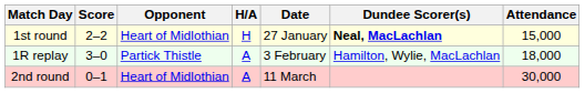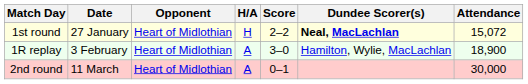 <table class="wikitable" style="text-align:center">
 <tr>
 <th>Match Day</th>
-<th>Score</th>
+<th>Date</th>
 <th>Opponent</th>
 <th>H/A</th>
-<th>Date</th>
+<th>Score</th>
 <th>Dundee Scorer(s)</th>
 <th>Attendance</th>
 </tr>
 <tr bgcolor="#FFFFDD">
 <td>1st round</td>
-<td>2–2</td>
+<td align="left">27 January</td>
 <td align="left"><a href='#'>Heart of Midlothian</a></td>
 <td><a href='#'>H</a></td>
-<td align="left">27 January</td>
+<td>2–2</td>
 <td align="left"><strong>Neal, <a href='#'>MacLachlan</a></strong></td>
-<td>15,000</td>
+<td>15,072</td>
 </tr>
 <tr bgcolor="#EEFFEE">
 <td>1R replay</td>
+<td align="left">3 February</td>
+<td align="left"><a href='#'>Heart of Midlothian</a></td>
+<td><a href='#'>A</a></td>
 <td>3–0</td>
-<td align="left"><a href='#'>Partick Thistle</a></td>
-<td><a href='#'>A</a></td>
-<td align="left">3 February</td>
 <td align="left"><a href='#'>Hamilton</a>, Wylie, <a href='#'>MacLachlan</a></td>
-<td>18,000</td>
+<td>18,900</td>
 </tr>
 <tr bgcolor="#FFCCCC">
 <td>2nd round</td>
-<td>0–1</td>
+<td align="left">11 March</td>
 <td align="left"><a href='#'>Heart of Midlothian</a></td>
 <td><a href='#'>A</a></td>
-<td align="left">11 March</td>
+<td>0–1</td>
 <td align="left"></td>
 <td>30,000</td>
 </tr>
 </table>
